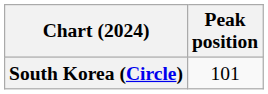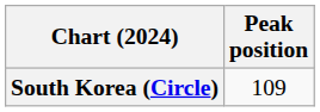 <table class="wikitable sortable plainrowheaders" style="text-align:center">
 <tr>
 <th scope="col">Chart (2024)</th>
 <th scope="col">Peak<br>position</th>
 </tr>
 <tr>
 <th scope="row">South Korea (<a href='#'>Circle</a>)</th>
-<td>101</td>
+<td>109</td>
 </tr>
 </table>
